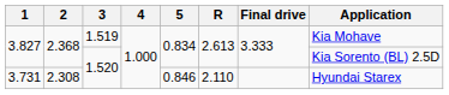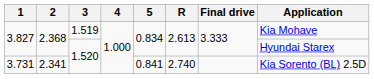 <table class=wikitable>
 <tr>
 <th>1</th>
 <th>2</th>
 <th>3</th>
 <th>4</th>
 <th>5</th>
 <th>R</th>
 <th>Final drive</th>
 <th>Application</th>
 </tr>
 <tr>
 <td rowspan=2>3.827</td>
 <td rowspan=2>2.368</td>
 <td>1.519</td>
 <td rowspan=3>1.000</td>
 <td rowspan=2>0.834</td>
 <td rowspan=2>2.613</td>
 <td rowspan=2>3.333</td>
 <td><a href='#'>Kia Mohave</a></td>
 </tr>
 <tr>
 <td rowspan=2>1.520</td>
-<td><a href='#'>Kia Sorento (BL)</a> 2.5D</td>
+<td><a href='#'>Hyundai Starex</a></td>
 </tr>
 <tr>
 <td>3.731</td>
-<td>2.308</td>
-<td>0.846</td>
-<td>2.110</td>
+<td>2.341</td>
+<td>0.841</td>
+<td>2.740</td>
 <td></td>
-<td><a href='#'>Hyundai Starex</a></td>
+<td><a href='#'>Kia Sorento (BL)</a> 2.5D</td>
 </tr>
 </table>
